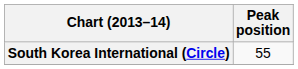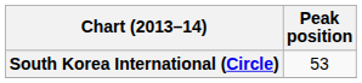 <table class="wikitable plainrowheaders" style="text-align:center">
 <tr>
 <th>Chart (2013–14)</th>
 <th>Peak<br>position</th>
 </tr>
 <tr>
 <th scope="row">South Korea International (<a href='#'>Circle</a>)</th>
-<td>55</td>
+<td>53</td>
 </tr>
 <tr>
 </tr>
 <tr>
 </tr>
 </table>
